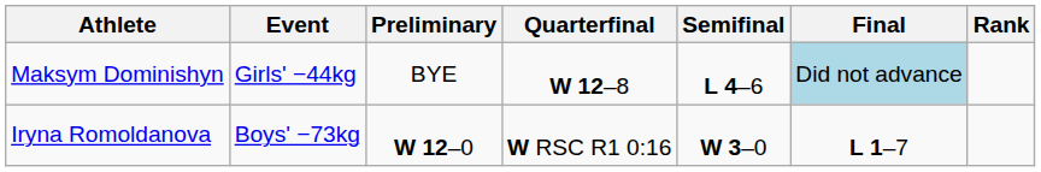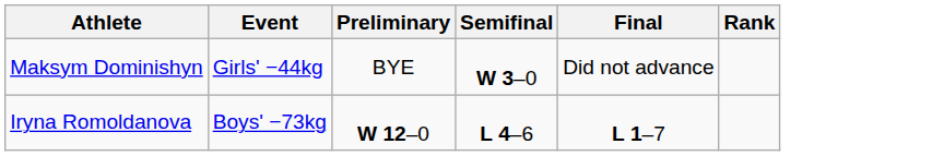 <table class="wikitable" style="text-align:left; font-size:90%">
 <tr>
 <th>Athlete</th>
 <th>Event</th>
 <th>Preliminary</th>
-<th>Quarterfinal</th>
 <th>Semifinal</th>
 <th>Final</th>
 <th>Rank</th>
 </tr>
 <tr>
 <td><a href='#'>Maksym Dominishyn</a></td>
 <td><a href='#'>Girls' −44kg</a></td>
 <td align=center>BYE</td>
-<td align=center> <br> <strong>W</strong> <strong>12</strong>–8</td>
-<td align=center> <br> <strong>L</strong> <strong>4</strong>–6</td>
-<td align=center colspan=1 style="background: lightblue;">Did not advance</td>
+<td align=center> <br> <strong>W</strong> <strong>3</strong>–0</td>
+<td align=center colspan=1>Did not advance</td>
 <td align=center></td>
 </tr>
 <tr>
 <td><a href='#'>Iryna Romoldanova</a></td>
 <td><a href='#'>Boys' −73kg</a></td>
 <td align=center> <br> <strong>W</strong> <strong>12</strong>–0</td>
-<td align=center> <br> <strong>W</strong> RSC R1 0:16</td>
-<td align=center> <br> <strong>W</strong> <strong>3</strong>–0</td>
+<td align=center> <br> <strong>L</strong> <strong>4</strong>–6</td>
 <td align=center> <br> <strong>L</strong> <strong>1</strong>–7</td>
 <td align=center></td>
 </tr>
 </table>
